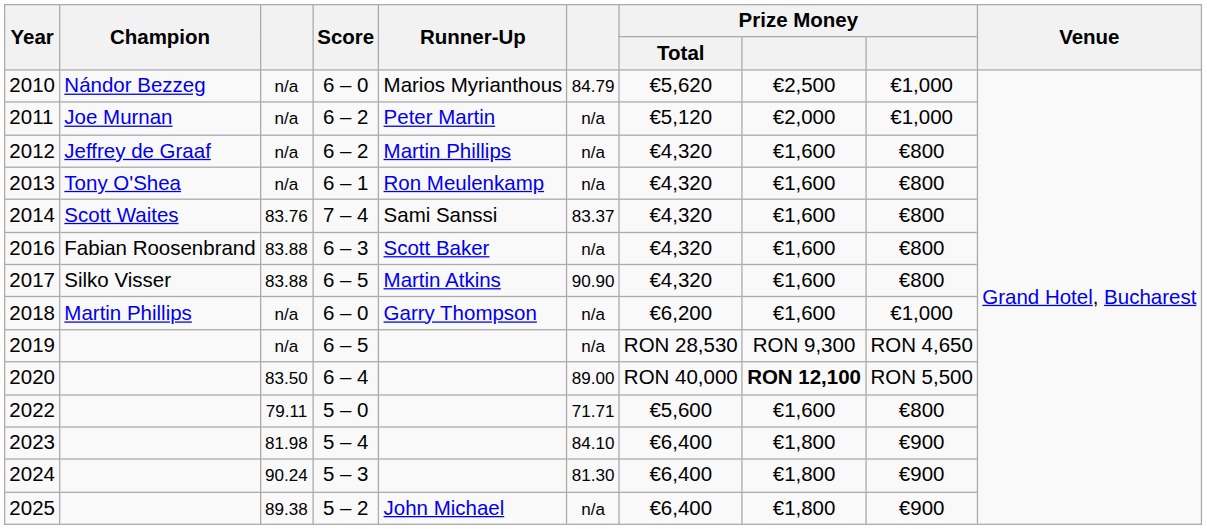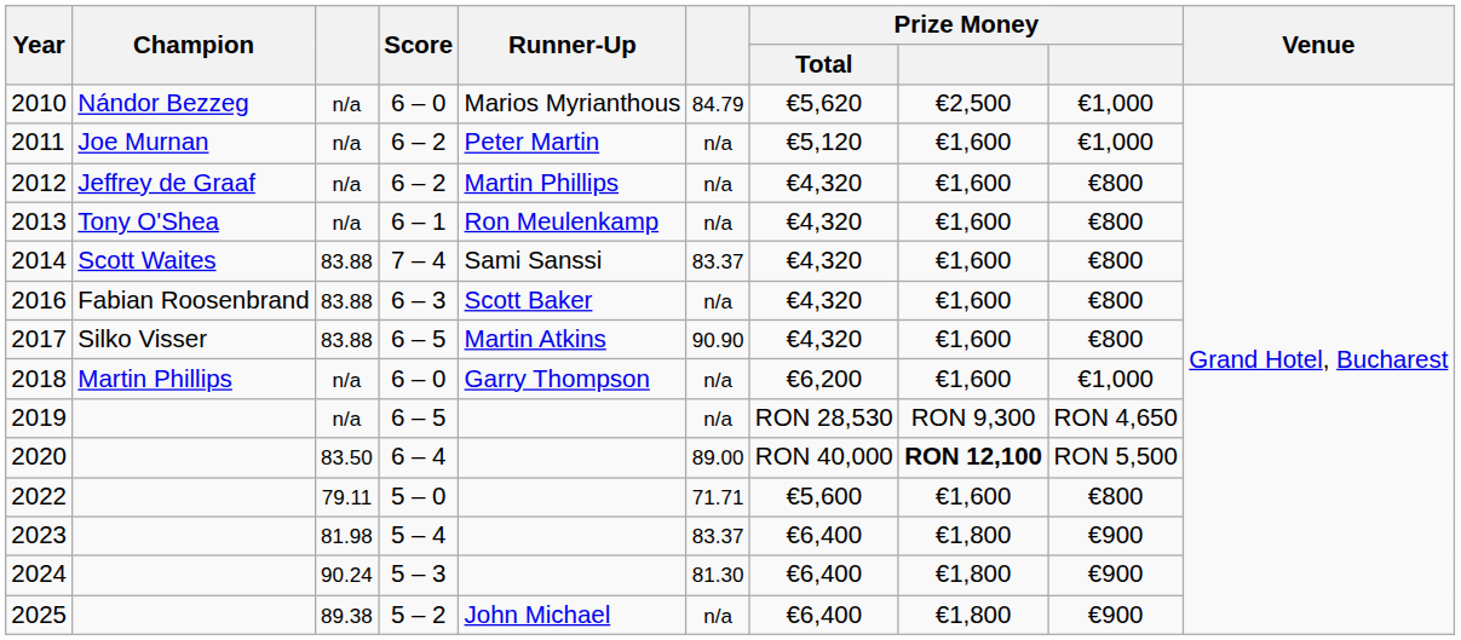 <table class="wikitable sortable">
 <tr>
 <th rowspan=2>Year</th>
 <th rowspan=2>Champion</th>
 <th rowspan=2></th>
 <th rowspan=2>Score</th>
 <th rowspan=2>Runner-Up</th>
 <th rowspan=2></th>
 <th colspan=3>Prize Money</th>
 <th rowspan=2>Venue</th>
 </tr>
 <tr>
 <th>Total</th>
 <th></th>
 <th></th>
 </tr>
 <tr>
 <td>2010</td>
 <td> <a href='#'>Nándor Bezzeg</a></td>
 <td align=center><small><span>n/a</span></small></td>
 <td align=center>6 – 0</td>
 <td> Marios Myrianthous</td>
 <td align=center><small><span>84.79</span></small></td>
 <td align=center>€5,620</td>
 <td align=center>€2,500</td>
 <td align=center>€1,000</td>
 <td rowspan=14><a href='#'>Grand Hotel</a>, <a href='#'>Bucharest</a></td>
 </tr>
 <tr>
 <td>2011</td>
 <td> <a href='#'>Joe Murnan</a></td>
 <td align=center><small><span>n/a</span></small></td>
 <td align=center>6 – 2</td>
 <td> <a href='#'>Peter Martin</a></td>
 <td align=center><small><span>n/a</span></small></td>
 <td align=center>€5,120</td>
-<td align=center>€2,000</td>
+<td align=center>€1,600</td>
 <td align=center>€1,000</td>
 </tr>
 <tr>
 <td>2012</td>
 <td> <a href='#'>Jeffrey de Graaf</a></td>
 <td align=center><small><span>n/a</span></small></td>
 <td align=center>6 – 2</td>
 <td> <a href='#'>Martin Phillips</a></td>
 <td align=center><small><span>n/a</span></small></td>
 <td align=center>€4,320</td>
 <td align=center>€1,600</td>
 <td align=center>€800</td>
 </tr>
 <tr>
 <td>2013</td>
 <td> <a href='#'>Tony O'Shea</a></td>
 <td align=center><small><span>n/a</span></small></td>
 <td align=center>6 – 1</td>
 <td> <a href='#'>Ron Meulenkamp</a></td>
 <td align=center><small><span>n/a</span></small></td>
 <td align=center>€4,320</td>
 <td align=center>€1,600</td>
 <td align=center>€800</td>
 </tr>
 <tr>
 <td>2014</td>
 <td> <a href='#'>Scott Waites</a></td>
-<td align=center><small><span>83.76</span></small></td>
+<td align=center><small><span>83.88</span></small></td>
 <td align=center>7 – 4</td>
 <td> Sami Sanssi</td>
 <td align=center><small><span>83.37</span></small></td>
 <td align=center>€4,320</td>
 <td align=center>€1,600</td>
 <td align=center>€800</td>
 </tr>
 <tr>
 <td>2016</td>
 <td> Fabian Roosenbrand</td>
 <td align=center><small><span>83.88</span></small></td>
 <td align=center>6 – 3</td>
 <td> <a href='#'>Scott Baker</a></td>
 <td align=center><small><span>n/a</span></small></td>
 <td align=center>€4,320</td>
 <td align=center>€1,600</td>
 <td align=center>€800</td>
 </tr>
 <tr>
 <td>2017</td>
 <td> Silko Visser</td>
 <td align=center><small><span>83.88</span></small></td>
 <td align=center>6 – 5</td>
 <td> <a href='#'>Martin Atkins</a></td>
 <td align=center><small><span>90.90</span></small></td>
 <td align=center>€4,320</td>
 <td align=center>€1,600</td>
 <td align=center>€800</td>
 </tr>
 <tr>
 <td>2018</td>
 <td> <a href='#'>Martin Phillips</a></td>
 <td align=center><small><span>n/a</span></small></td>
 <td align=center>6 – 0</td>
 <td> <a href='#'>Garry Thompson</a></td>
 <td align=center><small><span>n/a</span></small></td>
 <td align=center>€6,200</td>
 <td align=center>€1,600</td>
 <td align=center>€1,000</td>
 </tr>
 <tr>
 <td>2019</td>
 <td></td>
 <td align=center><small><span>n/a</span></small></td>
 <td align=center>6 – 5</td>
 <td></td>
 <td align=center><small><span>n/a</span></small></td>
 <td align=center>RON 28,530</td>
 <td align=center>RON 9,300</td>
 <td align=center>RON 4,650</td>
 </tr>
 <tr>
 <td>2020</td>
 <td></td>
 <td align=center><small><span>83.50</span></small></td>
 <td align=center>6 – 4</td>
 <td></td>
 <td align=center><small><span>89.00</span></small></td>
 <td align=center>RON 40,000</td>
 <td align=center><strong>RON 12,100</strong></td>
 <td align=center>RON 5,500</td>
 </tr>
 <tr>
 <td>2022</td>
 <td></td>
 <td align=center><small><span>79.11</span></small></td>
 <td align=center>5 – 0</td>
 <td></td>
 <td align=center><small><span>71.71</span></small></td>
 <td align=center>€5,600</td>
 <td align=center>€1,600</td>
 <td align=center>€800</td>
 </tr>
 <tr>
 <td>2023</td>
 <td></td>
 <td align=center><small><span>81.98</span></small></td>
 <td align=center>5 – 4</td>
 <td></td>
-<td align=center><small><span>84.10</span></small></td>
+<td align=center><small><span>83.37</span></small></td>
 <td align=center>€6,400</td>
 <td align=center>€1,800</td>
 <td align=center>€900</td>
 </tr>
 <tr>
 <td>2024</td>
 <td></td>
 <td align=center><small><span>90.24</span></small></td>
 <td align=center>5 – 3</td>
 <td></td>
 <td align=center><small><span>81.30</span></small></td>
 <td align=center>€6,400</td>
 <td align=center>€1,800</td>
 <td align=center>€900</td>
 </tr>
 <tr>
 <td>2025</td>
 <td></td>
 <td align=center><small><span>89.38</span></small></td>
 <td align=center>5 – 2</td>
 <td> <a href='#'>John Michael</a></td>
 <td align=center><small><span>n/a</span></small></td>
 <td align=center>€6,400</td>
 <td align=center>€1,800</td>
 <td align=center>€900</td>
 </tr>
 </table>
